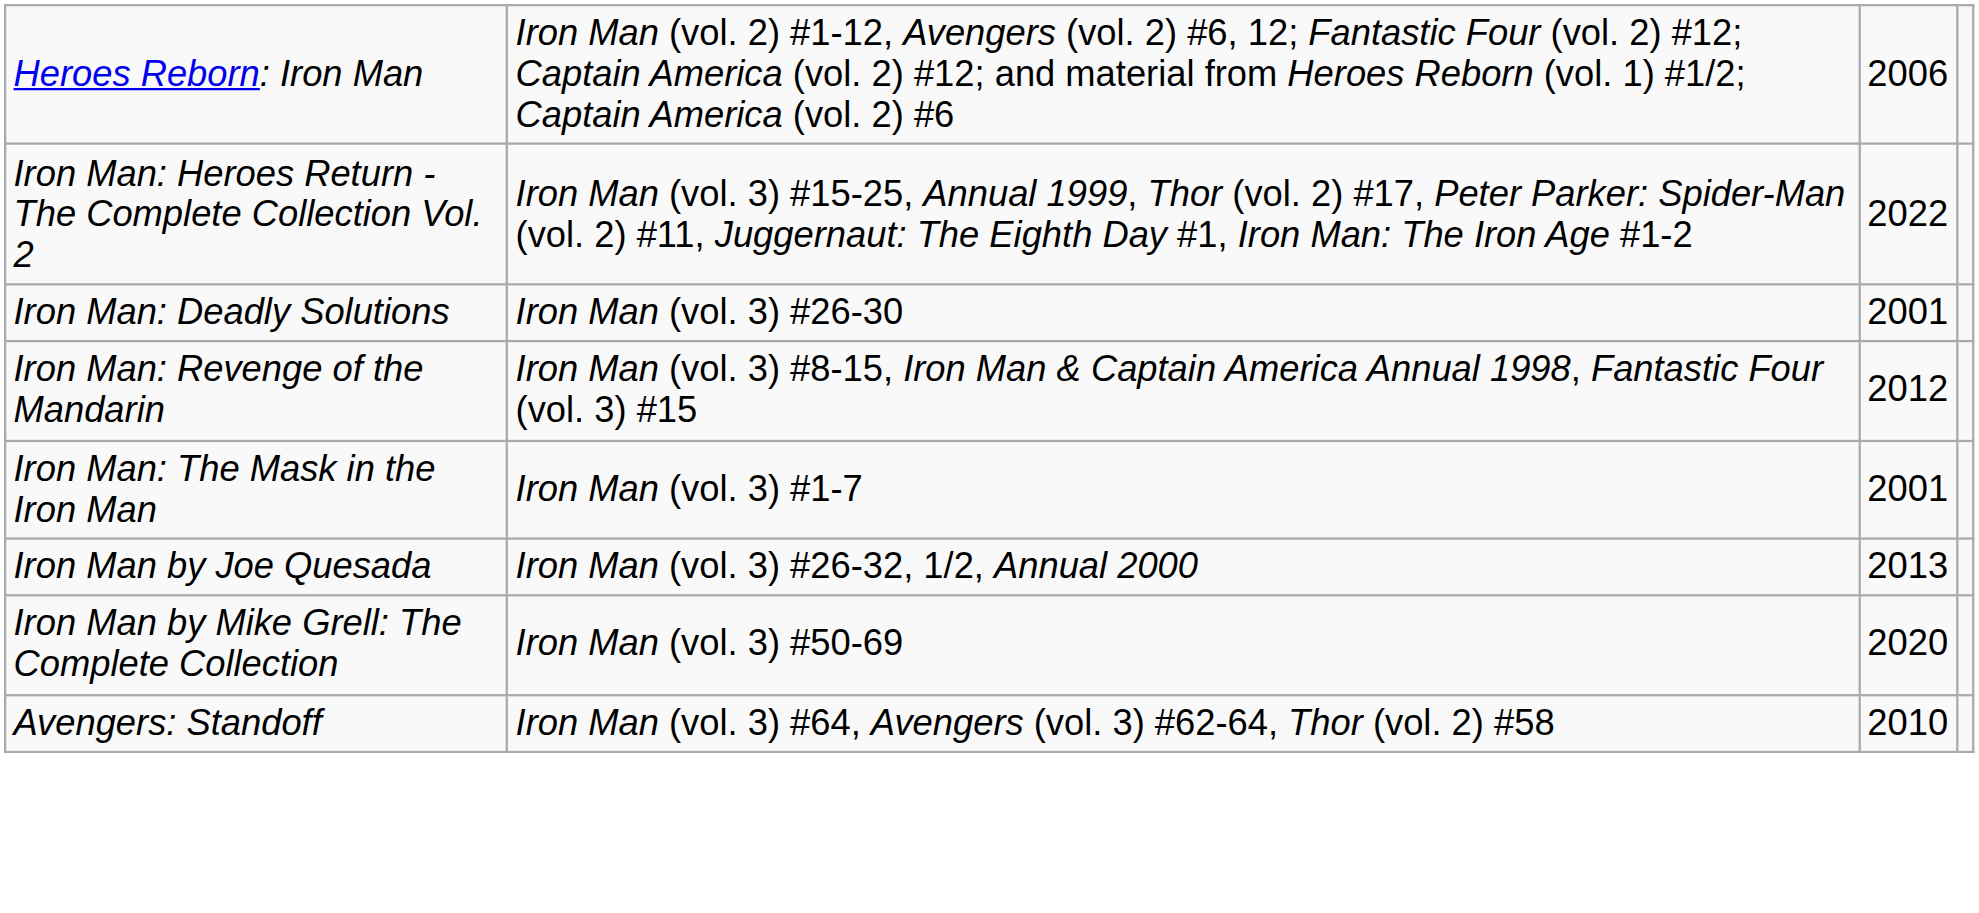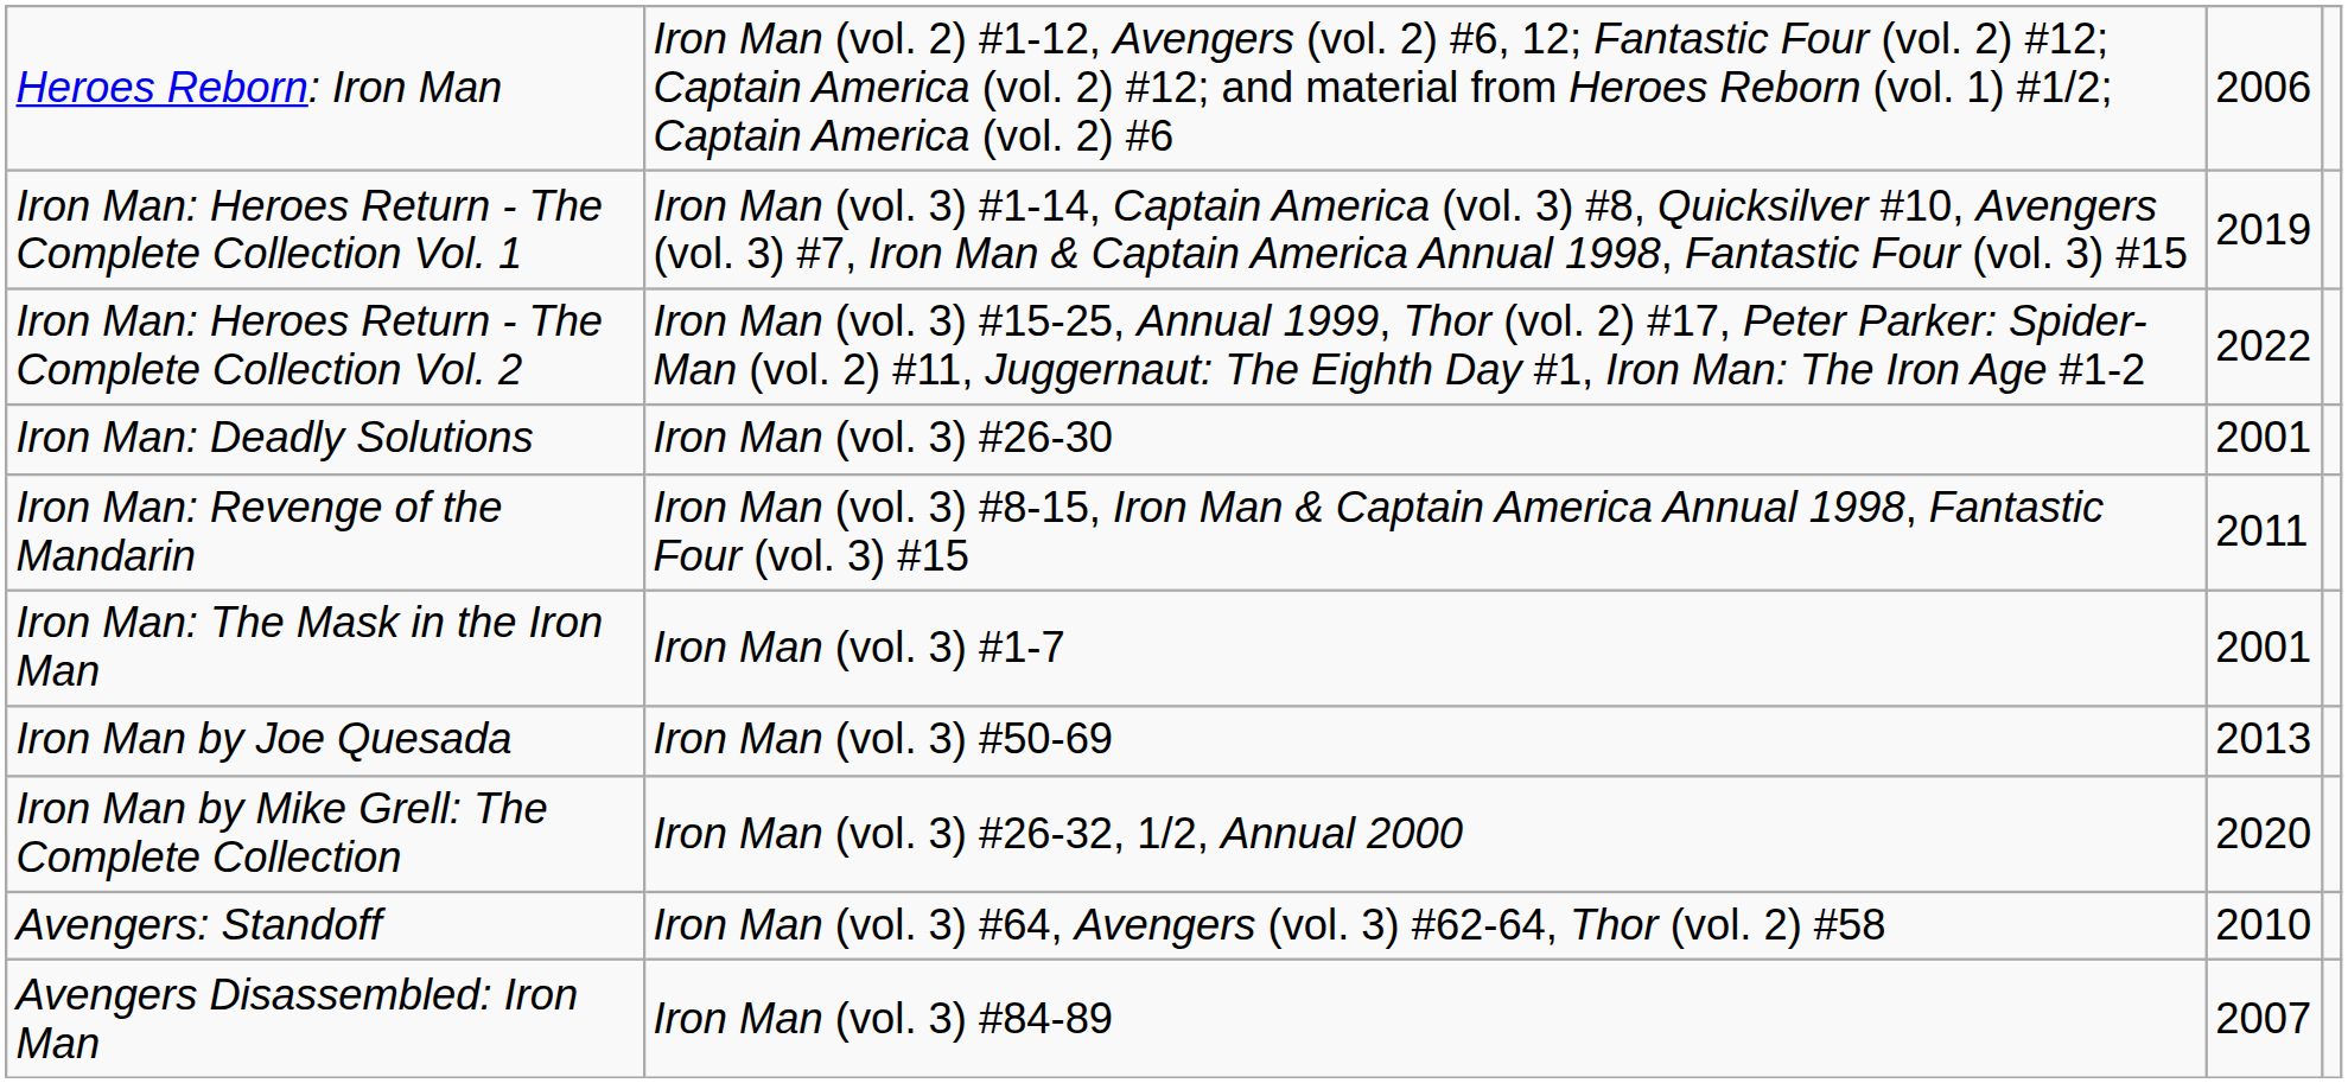 <table class="wikitable sortable">
 <tr>
 <td><em><a href='#'>Heroes Reborn</a>: Iron Man</em></td>
 <td><em>Iron Man</em> (vol. 2) #1-12, <em>Avengers</em> (vol. 2) #6, 12; <em>Fantastic Four</em> (vol. 2) #12; <em>Captain America</em> (vol. 2) #12; and material from <em>Heroes Reborn</em> (vol. 1) #1/2; <em>Captain America</em> (vol. 2) #6</td>
 <td>2006</td>
+<td></td>
+</tr>
+<tr>
+<td><em>Iron Man: Heroes Return - The Complete Collection Vol. 1</em></td>
+<td><em>Iron Man</em> (vol. 3) #1-14, <em>Captain America</em> (vol. 3) #8, <em>Quicksilver</em> #10, <em>Avengers</em> (vol. 3) #7, <em>Iron Man & Captain America Annual</em> <em>1998</em>, <em>Fantastic Four</em> (vol. 3) #15</td>
+<td>2019</td>
 <td></td>
 </tr>
 <tr>
 <td><em>Iron Man: Heroes Return - The Complete Collection Vol. 2</em></td>
 <td><em>Iron Man</em> (vol. 3) #15-25, <em>Annual 1999</em>, <em>Thor</em> (vol. 2) #17, <em>Peter Parker: Spider-Man</em> (vol. 2) #11, <em>Juggernaut: The Eighth Day</em> #1, <em>Iron Man: The Iron Age</em> #1-2</td>
 <td>2022</td>
 <td></td>
 </tr>
 <tr>
 <td><em>Iron Man: Deadly Solutions</em></td>
 <td><em>Iron Man</em> (vol. 3) #26-30</td>
 <td>2001</td>
 <td></td>
 </tr>
 <tr>
 <td><em>Iron Man: Revenge of the Mandarin</em></td>
 <td><em>Iron Man</em> (vol. 3) #8-15, <em>Iron Man & Captain America Annual 1998</em>, <em>Fantastic Four</em> (vol. 3) #15</td>
-<td>2012</td>
+<td>2011</td>
 <td></td>
 </tr>
 <tr>
 <td><em>Iron Man: The Mask in the Iron Man</em></td>
 <td><em>Iron Man</em> (vol. 3) #1-7</td>
 <td>2001</td>
 <td></td>
 </tr>
 <tr>
 <td><em>Iron Man by Joe Quesada</em></td>
-<td><em>Iron Man</em> (vol. 3) #26-32, 1/2, <em>Annual 2000</em></td>
+<td><em>Iron Man</em> (vol. 3) #50-69</td>
 <td>2013</td>
 <td></td>
 </tr>
 <tr>
 <td><em>Iron Man by Mike Grell: The Complete Collection</em></td>
-<td><em>Iron Man</em> (vol. 3) #50-69</td>
+<td><em>Iron Man</em> (vol. 3) #26-32, 1/2, <em>Annual 2000</em></td>
 <td>2020</td>
 <td></td>
 </tr>
 <tr>
 <td><em>Avengers: Standoff</em></td>
 <td><em>Iron Man</em> (vol. 3) #64, <em>Avengers</em> (vol. 3) #62-64, <em>Thor</em> (vol. 2) #58</td>
 <td>2010</td>
 <td></td>
 </tr>
+<tr>
+<td><em>Avengers Disassembled: Iron Man</em></td>
+<td><em>Iron Man</em> (vol. 3) #84-89</td>
+<td>2007</td>
+<td></td>
+</tr>
 </table>
